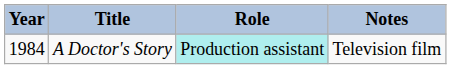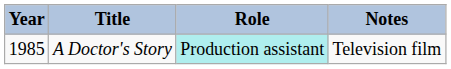 <table class="wikitable" style="font-size:95%;">
 <tr>
 <th style="background:#B0C4DE;">Year</th>
 <th style="background:#B0C4DE;">Title</th>
 <th style="background:#B0C4DE;">Role</th>
 <th style="background:#B0C4DE;">Notes</th>
 </tr>
 <tr>
-<td>1984</td>
+<td>1985</td>
 <td><em>A Doctor's Story</em></td>
 <td style="background: paleturquoise;">Production assistant</td>
 <td>Television film</td>
 </tr>
 </table>
